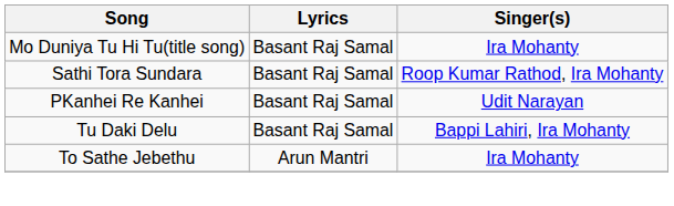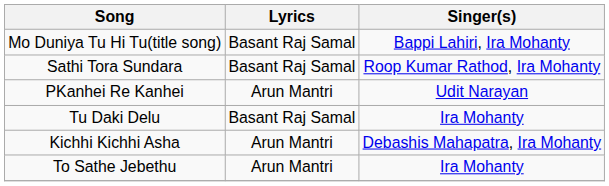 <table class="wikitable sortable" style="text-align:center;">
 <tr>
 <th>Song</th>
 <th>Lyrics</th>
 <th>Singer(s)</th>
 </tr>
 <tr>
 <td>Mo Duniya Tu Hi Tu(title song)</td>
 <td>Basant Raj Samal</td>
-<td><a href='#'>Ira Mohanty</a></td>
+<td><a href='#'>Bappi Lahiri</a>, <a href='#'>Ira Mohanty</a></td>
 </tr>
 <tr>
 <td>Sathi Tora Sundara</td>
 <td>Basant Raj Samal</td>
 <td><a href='#'>Roop Kumar Rathod</a>, <a href='#'>Ira Mohanty</a></td>
 </tr>
 <tr>
 <td>PKanhei Re Kanhei</td>
-<td>Basant Raj Samal</td>
+<td>Arun Mantri</td>
 <td><a href='#'>Udit Narayan</a></td>
 </tr>
 <tr>
 <td>Tu Daki Delu</td>
 <td>Basant Raj Samal</td>
-<td><a href='#'>Bappi Lahiri</a>, <a href='#'>Ira Mohanty</a></td>
+<td><a href='#'>Ira Mohanty</a></td>
+</tr>
+<tr>
+<td>Kichhi Kichhi Asha</td>
+<td>Arun Mantri</td>
+<td><a href='#'>Debashis Mahapatra</a>, <a href='#'>Ira Mohanty</a></td>
 </tr>
 <tr>
 <td>To Sathe Jebethu</td>
 <td>Arun Mantri</td>
 <td><a href='#'>Ira Mohanty</a></td>
 </tr>
 <tr>
 </tr>
 </table>
